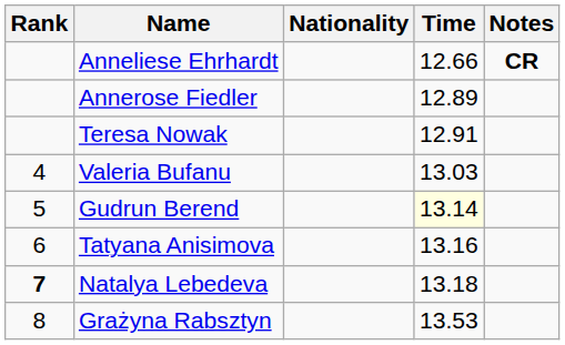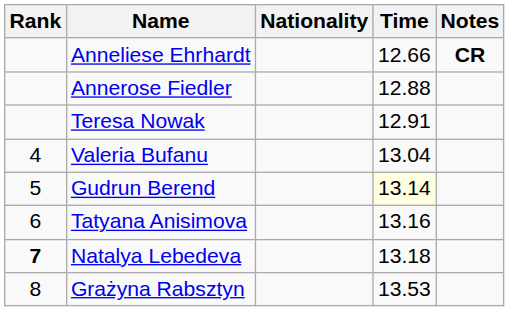 <table class="wikitable sortable" style="text-align:center">
 <tr>
 <th>Rank</th>
 <th>Name</th>
 <th>Nationality</th>
 <th>Time</th>
 <th>Notes</th>
 </tr>
 <tr>
 <td></td>
 <td align=left><a href='#'>Anneliese Ehrhardt</a></td>
 <td align=left></td>
 <td>12.66</td>
 <td><strong>CR</strong></td>
 </tr>
 <tr>
 <td></td>
 <td align=left><a href='#'>Annerose Fiedler</a></td>
 <td align=left></td>
-<td>12.89</td>
+<td>12.88</td>
 <td></td>
 </tr>
 <tr>
 <td></td>
 <td align=left><a href='#'>Teresa Nowak</a></td>
 <td align=left></td>
 <td>12.91</td>
 <td></td>
 </tr>
 <tr>
 <td>4</td>
 <td align=left><a href='#'>Valeria Bufanu</a></td>
 <td align=left></td>
-<td>13.03</td>
+<td>13.04</td>
 <td></td>
 </tr>
 <tr>
 <td>5</td>
 <td align=left><a href='#'>Gudrun Berend</a></td>
 <td align=left></td>
 <td style="background: lightyellow;">13.14</td>
 <td></td>
 </tr>
 <tr>
 <td>6</td>
 <td align=left><a href='#'>Tatyana Anisimova</a></td>
 <td align=left></td>
 <td>13.16</td>
 <td></td>
 </tr>
 <tr>
 <td><strong>7</strong></td>
 <td align=left><a href='#'>Natalya Lebedeva</a></td>
 <td align=left></td>
 <td>13.18</td>
 <td></td>
 </tr>
 <tr>
 <td>8</td>
 <td align=left><a href='#'>Grażyna Rabsztyn</a></td>
 <td align=left></td>
 <td>13.53</td>
 <td></td>
 </tr>
 </table>
